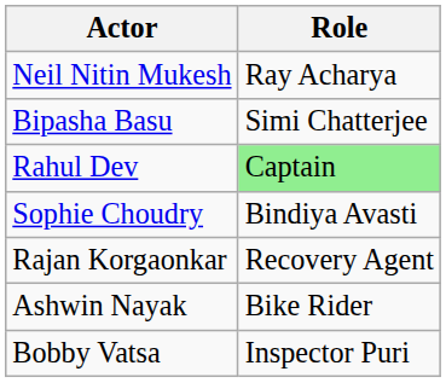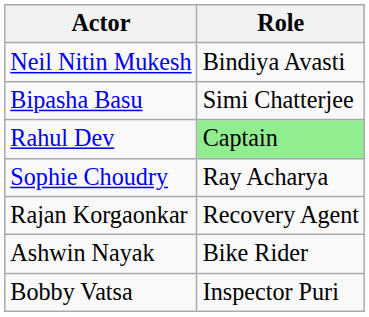 <table class="wikitable">
 <tr>
 <th>Actor</th>
 <th>Role</th>
 </tr>
 <tr>
 <td><a href='#'>Neil Nitin Mukesh</a></td>
-<td>Ray Acharya</td>
+<td>Bindiya Avasti</td>
 </tr>
 <tr>
 <td><a href='#'>Bipasha Basu</a></td>
 <td>Simi Chatterjee</td>
 </tr>
 <tr>
 <td><a href='#'>Rahul Dev</a></td>
 <td style="background: lightgreen;">Captain</td>
 </tr>
 <tr>
 <td><a href='#'>Sophie Choudry</a></td>
-<td>Bindiya Avasti</td>
+<td>Ray Acharya</td>
 </tr>
 <tr>
 <td>Rajan Korgaonkar</td>
 <td>Recovery Agent</td>
 </tr>
 <tr>
 <td>Ashwin Nayak</td>
 <td>Bike Rider</td>
 </tr>
 <tr>
 <td>Bobby Vatsa</td>
 <td>Inspector Puri</td>
 </tr>
 </table>
